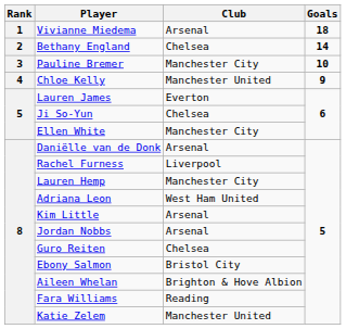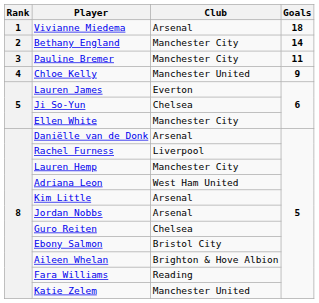 <table class="wikitable" style="text-align:center">
 <tr>
 <th>Rank</th>
 <th>Player</th>
 <th>Club</th>
 <th>Goals</th>
 </tr>
 <tr>
 <th rowspan=1>1</th>
 <td align="left"> <a href='#'>Vivianne Miedema</a></td>
 <td align="left">Arsenal</td>
 <td rowspan=1><strong>18</strong></td>
 </tr>
 <tr>
 <th>2</th>
 <td align="left"> <a href='#'>Bethany England</a></td>
-<td align="left">Chelsea</td>
+<td align="left">Manchester City</td>
 <td><strong>14</strong></td>
 </tr>
 <tr>
 <th>3</th>
 <td align="left"> <a href='#'>Pauline Bremer</a></td>
 <td align="left">Manchester City</td>
-<td><strong>10</strong></td>
+<td><strong>11</strong></td>
 </tr>
 <tr>
 <th>4</th>
 <td align="left"> <a href='#'>Chloe Kelly</a></td>
 <td align="left">Manchester United</td>
 <td><strong>9</strong></td>
 </tr>
 <tr>
 <th rowspan="3">5</th>
 <td align="left"> <a href='#'>Lauren James</a></td>
 <td align="left">Everton</td>
 <td rowspan="3"><strong>6</strong></td>
 </tr>
 <tr>
 <td align="left"> <a href='#'>Ji So-Yun</a></td>
 <td align="left">Chelsea</td>
 </tr>
 <tr>
 <td align="left"> <a href='#'>Ellen White</a></td>
 <td align="left">Manchester City</td>
 </tr>
 <tr>
 <th rowspan="11">8</th>
 <td align="left"> <a href='#'>Daniëlle van de Donk</a></td>
 <td align="left">Arsenal</td>
 <td rowspan="11"><strong>5</strong></td>
 </tr>
 <tr>
 <td align="left"> <a href='#'>Rachel Furness</a></td>
 <td align="left">Liverpool</td>
 </tr>
 <tr>
 <td align="left"> <a href='#'>Lauren Hemp</a></td>
 <td align="left">Manchester City</td>
 </tr>
 <tr>
 <td align="left"> <a href='#'>Adriana Leon</a></td>
 <td align="left">West Ham United</td>
 </tr>
 <tr>
 <td align="left"> <a href='#'>Kim Little</a></td>
 <td align="left">Arsenal</td>
 </tr>
 <tr>
 <td align="left"> <a href='#'>Jordan Nobbs</a></td>
 <td align="left">Arsenal</td>
 </tr>
 <tr>
 <td align="left"> <a href='#'>Guro Reiten</a></td>
 <td align="left">Chelsea</td>
 </tr>
 <tr>
 <td align="left"> <a href='#'>Ebony Salmon</a></td>
 <td align="left">Bristol City</td>
 </tr>
 <tr>
 <td align="left"> <a href='#'>Aileen Whelan</a></td>
 <td align="left">Brighton & Hove Albion</td>
 </tr>
 <tr>
 <td align="left"> <a href='#'>Fara Williams</a></td>
 <td align="left">Reading</td>
 </tr>
 <tr>
 <td align="left"> <a href='#'>Katie Zelem</a></td>
 <td align="left">Manchester United</td>
 </tr>
 </table>
